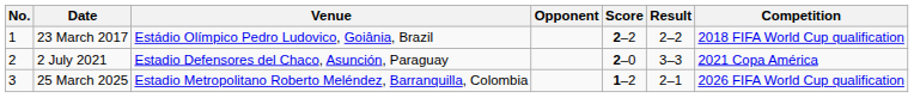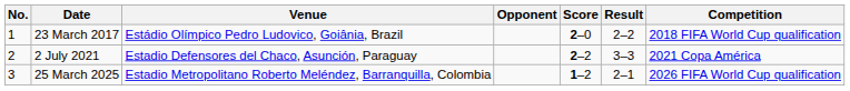 <table class="wikitable" style="font-size:85%;">
 <tr>
 <th>No.</th>
 <th>Date</th>
 <th>Venue</th>
 <th>Opponent</th>
 <th>Score</th>
 <th>Result</th>
 <th>Competition</th>
 </tr>
 <tr>
 <td>1</td>
 <td>23 March 2017</td>
 <td><a href='#'>Estádio Olímpico Pedro Ludovico</a>, <a href='#'>Goiânia</a>, Brazil</td>
 <td></td>
-<td align=center><strong>2</strong>–2</td>
+<td align=center><strong>2</strong>–0</td>
 <td align=center>2–2</td>
 <td><a href='#'>2018 FIFA World Cup qualification</a></td>
 </tr>
 <tr>
 <td>2</td>
 <td>2 July 2021</td>
 <td><a href='#'>Estadio Defensores del Chaco</a>, <a href='#'>Asunción</a>, Paraguay</td>
 <td></td>
-<td align=center><strong>2</strong>–0</td>
+<td align=center><strong>2</strong>–2</td>
 <td align=center>3–3</td>
 <td><a href='#'>2021 Copa América</a></td>
 </tr>
 <tr>
 <td>3</td>
 <td>25 March 2025</td>
 <td><a href='#'>Estadio Metropolitano Roberto Meléndez</a>, <a href='#'>Barranquilla</a>, Colombia</td>
 <td></td>
 <td align=center><strong>1</strong>–2</td>
 <td align=center>2–1</td>
 <td><a href='#'>2026 FIFA World Cup qualification</a></td>
 </tr>
 </table>
